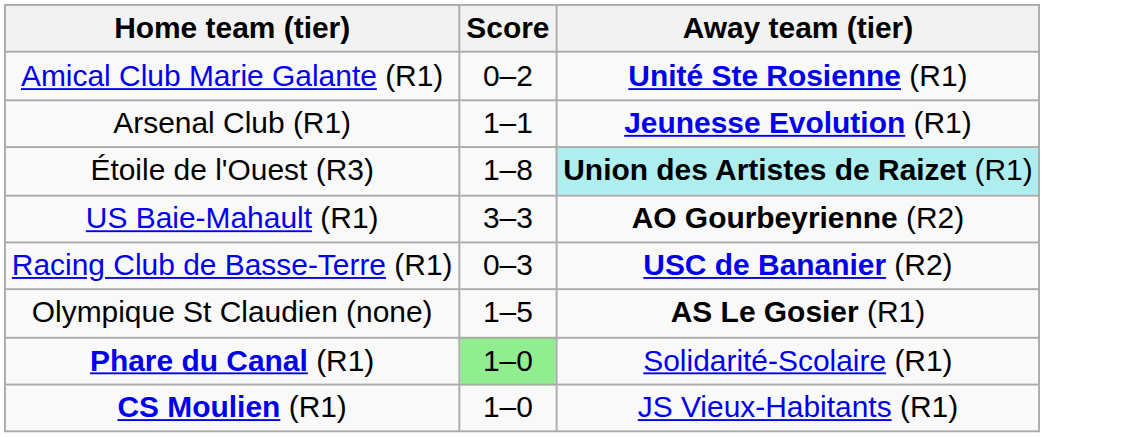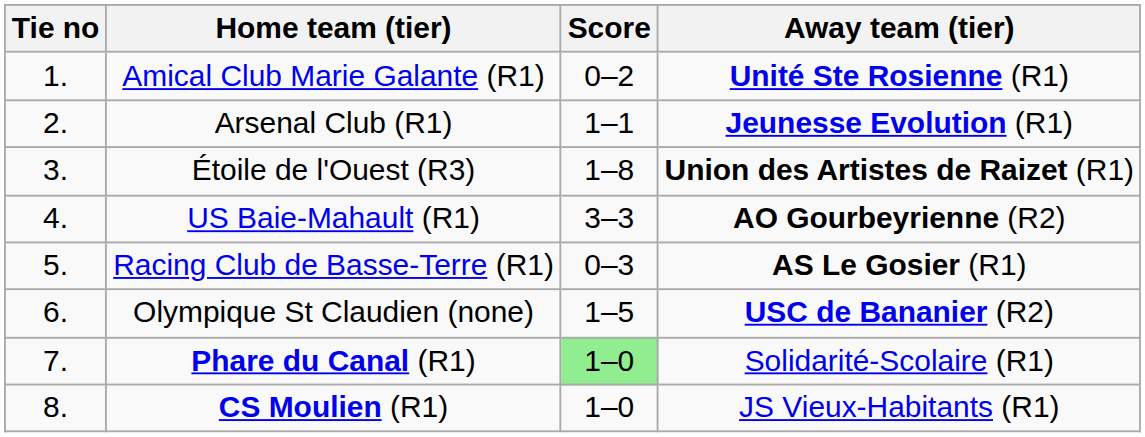 <table class="wikitable" style="text-align: center">
 <tr>
+<th>Tie no</th>
 <th>Home team (tier)</th>
 <th>Score</th>
 <th>Away team (tier)</th>
 </tr>
 <tr>
+<td>1.</td>
 <td> <a href='#'>Amical Club Marie Galante</a> (R1)</td>
 <td>0–2</td>
 <td><strong><a href='#'>Unité Ste Rosienne</a></strong> (R1) </td>
 </tr>
 <tr>
+<td>2.</td>
 <td> Arsenal Club (R1)</td>
 <td>1–1 </td>
 <td><strong><a href='#'>Jeunesse Evolution</a></strong> (R1) </td>
 </tr>
 <tr>
+<td>3.</td>
 <td> Étoile de l'Ouest (R3)</td>
 <td>1–8</td>
-<td style="background: paleturquoise;"><strong>Union des Artistes de Raizet</strong> (R1) </td>
+<td><strong>Union des Artistes de Raizet</strong> (R1) </td>
 </tr>
 <tr>
+<td>4.</td>
 <td> <a href='#'>US Baie-Mahault</a> (R1)</td>
 <td>3–3 </td>
 <td><strong>AO Gourbeyrienne</strong> (R2) </td>
 </tr>
 <tr>
+<td>5.</td>
 <td> <a href='#'>Racing Club de Basse-Terre</a> (R1)</td>
 <td>0–3</td>
+<td><strong>AS Le Gosier</strong> (R1) </td>
+</tr>
+<tr>
+<td>6.</td>
+<td> Olympique St Claudien (none)</td>
+<td>1–5</td>
 <td><strong><a href='#'>USC de Bananier</a></strong> (R2) </td>
 </tr>
 <tr>
-<td> Olympique St Claudien (none)</td>
-<td>1–5</td>
-<td><strong>AS Le Gosier</strong> (R1) </td>
-</tr>
-<tr>
+<td>7.</td>
 <td> <strong><a href='#'>Phare du Canal</a></strong> (R1)</td>
 <td style="background: lightgreen;">1–0</td>
 <td><a href='#'>Solidarité-Scolaire</a> (R1) </td>
 </tr>
 <tr>
+<td>8.</td>
 <td> <strong><a href='#'>CS Moulien</a></strong> (R1)</td>
 <td>1–0</td>
 <td><a href='#'>JS Vieux-Habitants</a> (R1) </td>
 </tr>
 </table>
